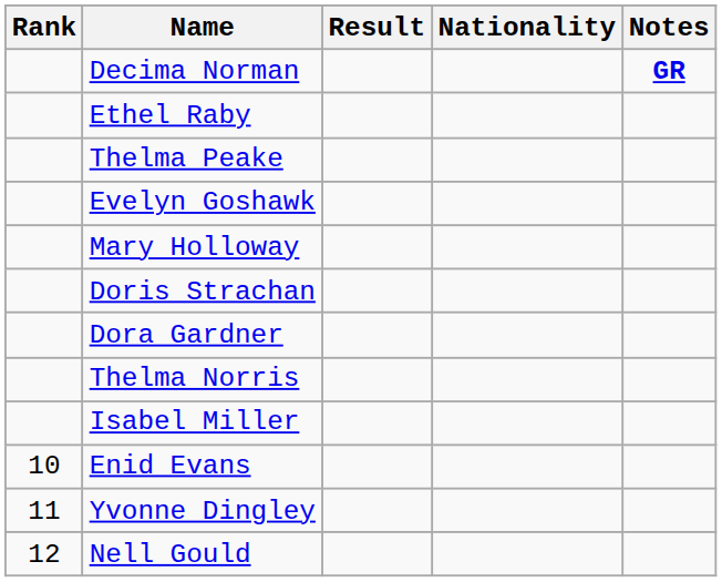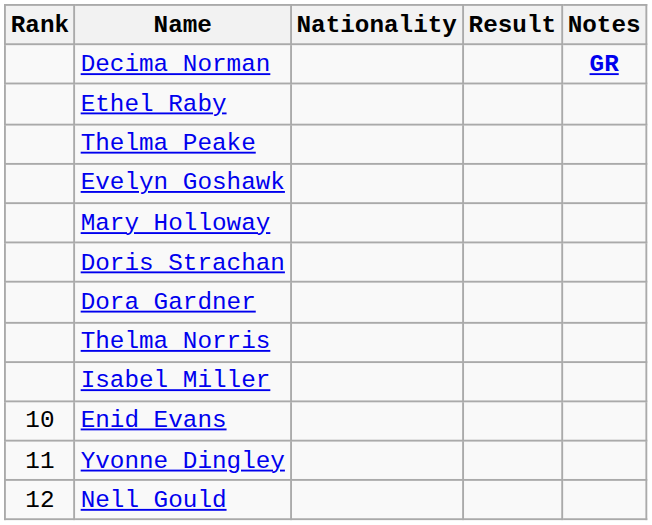 <table class="wikitable sortable" style=" text-align:center">
 <tr>
 <th>Rank</th>
 <th>Name</th>
+<th>Nationality</th>
 <th>Result</th>
-<th>Nationality</th>
 <th>Notes</th>
 </tr>
 <tr>
 <td></td>
 <td align=left><a href='#'>Decima Norman</a></td>
+<td align=left></td>
 <td></td>
-<td align=left></td>
 <td><strong><a href='#'>GR</a></strong></td>
 </tr>
 <tr>
 <td></td>
 <td align=left><a href='#'>Ethel Raby</a></td>
+<td align=left></td>
 <td></td>
-<td align=left></td>
 <td></td>
 </tr>
 <tr>
 <td></td>
 <td align=left><a href='#'>Thelma Peake</a></td>
+<td align=left></td>
 <td></td>
-<td align=left></td>
 <td></td>
 </tr>
 <tr>
 <td></td>
 <td align=left><a href='#'>Evelyn Goshawk</a></td>
+<td align=left></td>
 <td></td>
-<td align=left></td>
 <td></td>
 </tr>
 <tr>
 <td></td>
 <td align=left><a href='#'>Mary Holloway</a></td>
+<td align=left></td>
 <td></td>
-<td align=left></td>
 <td></td>
 </tr>
 <tr>
 <td></td>
 <td align=left><a href='#'>Doris Strachan</a></td>
+<td align=left></td>
 <td></td>
-<td align=left></td>
 <td></td>
 </tr>
 <tr>
 <td></td>
 <td align=left><a href='#'>Dora Gardner</a></td>
+<td align=left></td>
 <td></td>
-<td align=left></td>
 <td></td>
 </tr>
 <tr>
 <td></td>
 <td align=left><a href='#'>Thelma Norris</a></td>
+<td align=left></td>
 <td></td>
-<td align=left></td>
 <td></td>
 </tr>
 <tr>
 <td></td>
 <td align=left><a href='#'>Isabel Miller</a></td>
+<td align=left></td>
 <td></td>
-<td align=left></td>
 <td></td>
 </tr>
 <tr>
 <td>10</td>
 <td align=left><a href='#'>Enid Evans</a></td>
+<td align=left></td>
 <td></td>
-<td align=left></td>
 <td></td>
 </tr>
 <tr>
 <td>11</td>
 <td align=left><a href='#'>Yvonne Dingley</a></td>
+<td align=left></td>
 <td></td>
-<td align=left></td>
 <td></td>
 </tr>
 <tr>
 <td>12</td>
 <td align=left><a href='#'>Nell Gould</a></td>
+<td align=left></td>
 <td></td>
-<td align=left></td>
 <td></td>
 </tr>
 </table>
